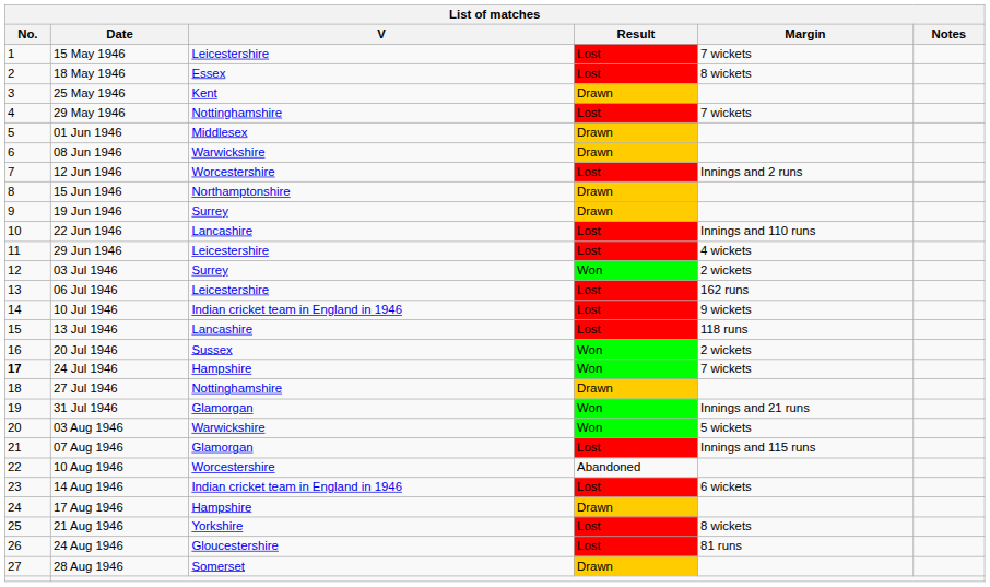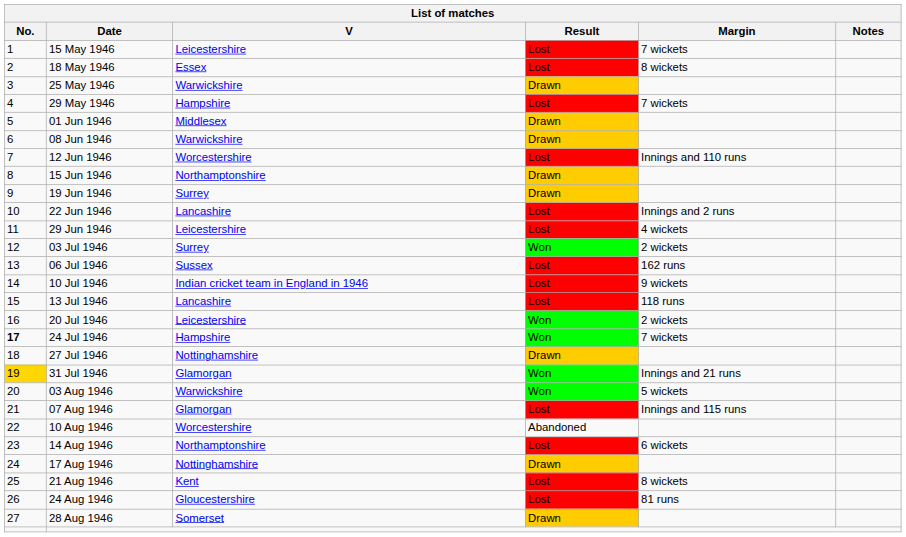 <table class="wikitable" width="100%">
 <tr>
 <th bgcolor="#efefef" colspan=6>List of  matches</th>
 </tr>
 <tr bgcolor="#efefef">
 <th>No.</th>
 <th>Date</th>
 <th>V</th>
 <th>Result</th>
 <th>Margin</th>
 <th>Notes</th>
 </tr>
 <tr>
 <td>1</td>
 <td>15 May 1946</td>
 <td><a href='#'>Leicestershire</a><br> </td>
 <td bgcolor="#FF0000">Lost</td>
 <td>7 wickets</td>
 <td></td>
 </tr>
 <tr>
 <td>2</td>
 <td>18 May 1946</td>
 <td><a href='#'>Essex</a>  <br></td>
 <td bgcolor="#FF0000">Lost</td>
 <td>8 wickets</td>
 <td></td>
 </tr>
 <tr>
 <td>3</td>
 <td>25 May 1946</td>
-<td><a href='#'>Kent</a> <br> </td>
+<td><a href='#'>Warwickshire</a> <br> </td>
 <td bgcolor="#FFCC00">Drawn</td>
 <td></td>
 <td></td>
 </tr>
 <tr>
 <td>4</td>
 <td>29 May 1946</td>
-<td><a href='#'>Nottinghamshire</a> <br> </td>
+<td><a href='#'>Hampshire</a><br> </td>
 <td bgcolor="#FF0000">Lost</td>
 <td>7 wickets</td>
 <td></td>
 </tr>
 <tr>
 <td>5</td>
 <td>01 Jun 1946</td>
 <td><a href='#'>Middlesex</a>   <br> </td>
 <td bgcolor="#FFCC00">Drawn</td>
 <td></td>
 <td></td>
 </tr>
 <tr>
 <td>6</td>
 <td>08 Jun 1946</td>
 <td><a href='#'>Warwickshire</a> <br></td>
 <td bgcolor="#FFCC00">Drawn</td>
 <td></td>
 <td></td>
 </tr>
 <tr>
 <td>7</td>
 <td>12 Jun 1946</td>
 <td><a href='#'>Worcestershire</a>  <br> </td>
 <td bgcolor="#FF0000">Lost</td>
-<td>Innings and 2 runs</td>
+<td>Innings and 110 runs</td>
 <td></td>
 </tr>
 <tr>
 <td>8</td>
 <td>15 Jun 1946</td>
 <td><a href='#'>Northamptonshire</a> <br> </td>
 <td bgcolor="#FFCC00">Drawn</td>
 <td></td>
 <td></td>
 </tr>
 <tr>
 <td>9</td>
 <td>19 Jun 1946</td>
 <td><a href='#'>Surrey</a> <br> </td>
 <td bgcolor="#FFCC00">Drawn</td>
 <td></td>
 <td></td>
 </tr>
 <tr>
 <td>10</td>
 <td>22 Jun 1946</td>
 <td><a href='#'>Lancashire</a> <br> </td>
 <td bgcolor="#FF0000">Lost</td>
-<td>Innings and 110 runs</td>
+<td>Innings and 2 runs</td>
 <td></td>
 </tr>
 <tr>
 <td>11</td>
 <td>29 Jun 1946</td>
 <td><a href='#'>Leicestershire</a><br> </td>
 <td bgcolor="#FF0000">Lost</td>
 <td>4 wickets</td>
 <td></td>
 </tr>
 <tr>
 <td>12</td>
 <td>03 Jul 1946</td>
 <td><a href='#'>Surrey</a><br> </td>
 <td bgcolor="#00FF00">Won</td>
 <td>2 wickets</td>
 <td></td>
 </tr>
 <tr>
 <td>13</td>
 <td>06 Jul 1946</td>
-<td><a href='#'>Leicestershire</a><br></td>
+<td><a href='#'>Sussex</a>  <br></td>
 <td bgcolor="#FF0000">Lost</td>
 <td>162 runs</td>
 <td></td>
 </tr>
 <tr>
 <td>14</td>
 <td>10 Jul 1946</td>
 <td><a href='#'>Indian cricket team in England in 1946</a><br></td>
 <td bgcolor="#FF0000">Lost</td>
 <td>9 wickets</td>
 <td></td>
 </tr>
 <tr>
 <td>15</td>
 <td>13 Jul 1946</td>
 <td><a href='#'>Lancashire</a> <br> </td>
 <td bgcolor="#FF0000">Lost</td>
 <td>118 runs</td>
 <td></td>
 </tr>
 <tr>
 <td>16</td>
 <td>20 Jul 1946</td>
-<td><a href='#'>Sussex</a>  <br></td>
+<td><a href='#'>Leicestershire</a><br></td>
 <td bgcolor="#00FF00">Won</td>
 <td>2 wickets</td>
 <td></td>
 </tr>
 <tr>
 <td><strong>17</strong></td>
 <td>24 Jul 1946</td>
 <td><a href='#'>Hampshire</a><br></td>
 <td bgcolor="#00FF00">Won</td>
 <td>7 wickets</td>
 <td></td>
 </tr>
 <tr>
 <td>18</td>
 <td>27 Jul 1946</td>
 <td><a href='#'>Nottinghamshire</a><br> </td>
 <td bgcolor="#FFCC00">Drawn</td>
 <td></td>
 <td></td>
 </tr>
 <tr>
-<td>19</td>
+<td style="background: gold;">19</td>
 <td>31 Jul 1946</td>
 <td><a href='#'>Glamorgan</a> <br> </td>
 <td bgcolor="#00FF00">Won</td>
 <td>Innings and 21 runs</td>
 <td></td>
 </tr>
 <tr>
 <td>20</td>
 <td>03 Aug 1946</td>
 <td><a href='#'>Warwickshire</a> <br> </td>
 <td bgcolor="#00FF00">Won</td>
 <td>5 wickets</td>
 <td></td>
 </tr>
 <tr>
 <td>21</td>
 <td>07 Aug 1946</td>
 <td><a href='#'>Glamorgan</a> <br> </td>
 <td bgcolor="#FF0000">Lost</td>
 <td>Innings and 115 runs</td>
 <td></td>
 </tr>
 <tr>
 <td>22</td>
 <td>10 Aug 1946</td>
 <td><a href='#'>Worcestershire</a><br> </td>
 <td>Abandoned</td>
 <td></td>
 <td></td>
 </tr>
 <tr>
 <td>23</td>
 <td>14 Aug 1946</td>
-<td><a href='#'>Indian cricket team in England in 1946</a><br></td>
+<td><a href='#'>Northamptonshire</a> <br> </td>
 <td bgcolor="#FF0000">Lost</td>
 <td>6 wickets</td>
 <td></td>
 </tr>
 <tr>
 <td>24</td>
 <td>17 Aug 1946</td>
-<td><a href='#'>Hampshire</a><br> </td>
+<td><a href='#'>Nottinghamshire</a> <br> </td>
 <td bgcolor="#FFCC00">Drawn</td>
 <td></td>
 <td></td>
 </tr>
 <tr>
 <td>25</td>
 <td>21 Aug 1946</td>
-<td><a href='#'>Yorkshire</a><br> </td>
+<td><a href='#'>Kent</a> <br> </td>
 <td bgcolor="#FF0000">Lost</td>
 <td>8 wickets</td>
 <td></td>
 </tr>
 <tr>
 <td>26</td>
 <td>24 Aug 1946</td>
 <td><a href='#'>Gloucestershire</a> <br> </td>
 <td bgcolor="#FF0000">Lost</td>
 <td>81 runs</td>
 <td></td>
 </tr>
 <tr>
 <td>27</td>
 <td>28 Aug 1946</td>
 <td><a href='#'>Somerset</a><br> </td>
 <td bgcolor="#FFCC00">Drawn</td>
 <td></td>
 <td></td>
 </tr>
 <tr>
 <td></td>
 </tr>
 </table>
